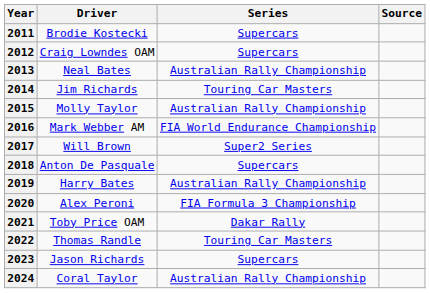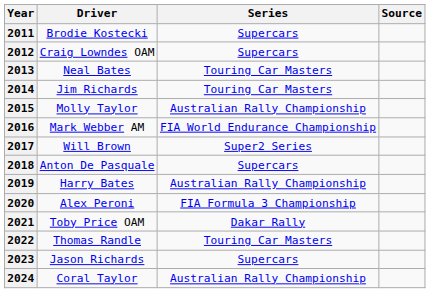 <table class="wikitable" style="font-size: 90%; text-align: center;">
 <tr>
 <th>Year</th>
 <th>Driver</th>
 <th>Series</th>
 <th>Source</th>
 </tr>
 <tr>
 <th>2011</th>
 <td><a href='#'>Brodie Kostecki</a></td>
 <td><a href='#'>Supercars</a></td>
 <td> </td>
 </tr>
 <tr>
 <th>2012</th>
 <td><a href='#'>Craig Lowndes</a> OAM</td>
 <td><a href='#'>Supercars</a></td>
 <td> </td>
 </tr>
 <tr>
 <th>2013</th>
 <td><a href='#'>Neal Bates</a></td>
-<td><a href='#'>Australian Rally Championship</a></td>
+<td><a href='#'>Touring Car Masters</a></td>
 <td> </td>
 </tr>
 <tr>
 <th>2014</th>
 <td><a href='#'>Jim Richards</a></td>
 <td><a href='#'>Touring Car Masters</a></td>
 <td> </td>
 </tr>
 <tr>
 <th>2015</th>
 <td><a href='#'>Molly Taylor</a></td>
 <td><a href='#'>Australian Rally Championship</a></td>
 <td> </td>
 </tr>
 <tr>
 <th>2016</th>
 <td><a href='#'>Mark Webber</a> AM</td>
 <td><a href='#'>FIA World Endurance Championship</a></td>
 <td> </td>
 </tr>
 <tr>
 <th>2017</th>
 <td><a href='#'>Will Brown</a></td>
 <td><a href='#'>Super2 Series</a></td>
 <td> </td>
 </tr>
 <tr>
 <th>2018</th>
 <td><a href='#'>Anton De Pasquale</a></td>
 <td><a href='#'>Supercars</a></td>
 <td> </td>
 </tr>
 <tr>
 <th>2019</th>
 <td><a href='#'>Harry Bates</a></td>
 <td><a href='#'>Australian Rally Championship</a></td>
 <td> </td>
 </tr>
 <tr>
 <th>2020</th>
 <td><a href='#'>Alex Peroni</a></td>
 <td><a href='#'>FIA Formula 3 Championship</a></td>
 <td>     </td>
 </tr>
 <tr>
 <th>2021</th>
 <td><a href='#'>Toby Price</a> OAM</td>
 <td><a href='#'>Dakar Rally</a></td>
 <td> </td>
 </tr>
 <tr>
 <th>2022</th>
 <td><a href='#'>Thomas Randle</a></td>
 <td><a href='#'>Touring Car Masters</a></td>
 <td>  </td>
 </tr>
 <tr>
 <th>2023</th>
 <td><a href='#'>Jason Richards</a></td>
 <td><a href='#'>Supercars</a></td>
 <td> </td>
 </tr>
 <tr>
 <th>2024</th>
 <td><a href='#'>Coral Taylor</a></td>
 <td><a href='#'>Australian Rally Championship</a></td>
 <td> </td>
 </tr>
 </table>
